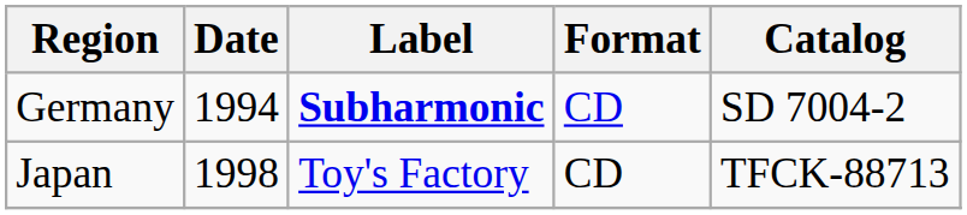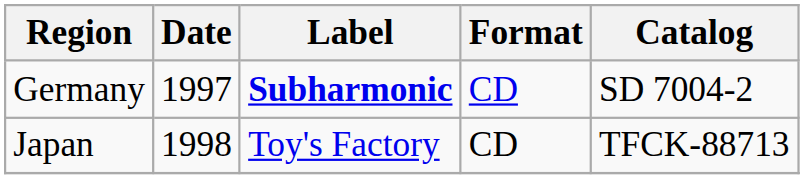 <table class="wikitable">
 <tr>
 <th>Region</th>
 <th>Date</th>
 <th>Label</th>
 <th>Format</th>
 <th>Catalog</th>
 </tr>
 <tr>
 <td>Germany</td>
-<td>1994</td>
+<td>1997</td>
 <td><strong><a href='#'>Subharmonic</a></strong></td>
 <td><a href='#'>CD</a></td>
 <td>SD 7004-2</td>
 </tr>
 <tr>
 <td>Japan</td>
 <td>1998</td>
 <td><a href='#'>Toy's Factory</a></td>
 <td>CD</td>
 <td>TFCK-88713</td>
 </tr>
 <tr>
 </tr>
 </table>
